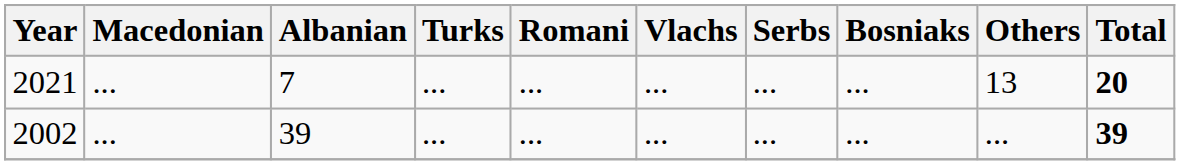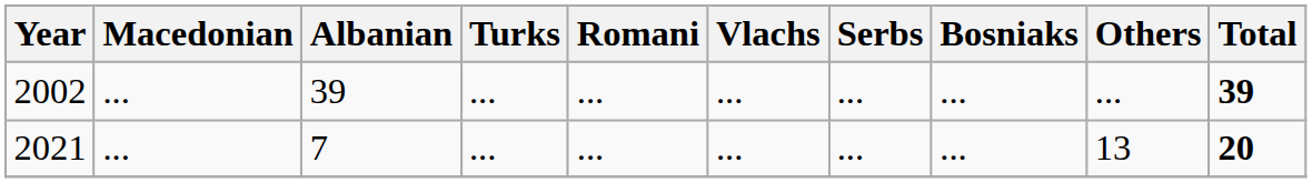 <table class="wikitable">
 <tr>
 <th>Year</th>
 <th>Macedonian</th>
 <th>Albanian</th>
 <th>Turks</th>
 <th>Romani</th>
 <th>Vlachs</th>
 <th>Serbs</th>
 <th>Bosniaks</th>
 <th><abbr>Others</abbr></th>
 <th>Total</th>
 </tr>
 <tr>
+<td>2002</td>
+<td>...</td>
+<td>39</td>
+<td>...</td>
+<td>...</td>
+<td>...</td>
+<td>...</td>
+<td>...</td>
+<td>...</td>
+<td><strong>39</strong></td>
+</tr>
+<tr>
 <td>2021</td>
 <td>...</td>
 <td>7</td>
 <td>...</td>
 <td>...</td>
 <td>...</td>
 <td>...</td>
 <td>...</td>
 <td>13</td>
 <td><strong>20</strong></td>
 </tr>
 <tr>
-<td>2002</td>
-<td>...</td>
-<td>39</td>
-<td>...</td>
-<td>...</td>
-<td>...</td>
-<td>...</td>
-<td>...</td>
-<td>...</td>
-<td><strong>39</strong></td>
-</tr>
-<tr>
 </tr>
 </table>
